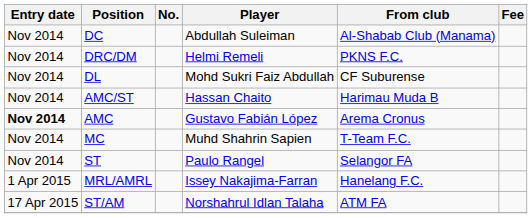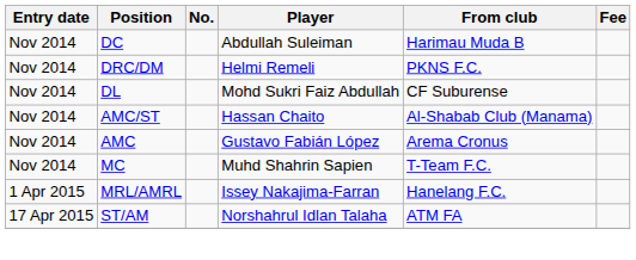 <table class="wikitable sortable">
 <tr>
 <th>Entry date</th>
 <th>Position</th>
 <th>No.</th>
 <th>Player</th>
 <th>From club</th>
 <th>Fee</th>
 </tr>
 <tr>
 <td>Nov 2014</td>
 <td><a href='#'>DC</a></td>
 <td></td>
 <td> Abdullah Suleiman</td>
-<td> <a href='#'>Al-Shabab Club (Manama)</a></td>
+<td> <a href='#'>Harimau Muda B</a></td>
 <td></td>
 </tr>
 <tr>
 <td>Nov 2014</td>
 <td><a href='#'>DRC/DM</a></td>
 <td></td>
 <td> <a href='#'>Helmi Remeli</a></td>
 <td> <a href='#'>PKNS F.C.</a></td>
 <td></td>
 </tr>
 <tr>
 <td>Nov 2014</td>
 <td><a href='#'>DL</a></td>
 <td></td>
 <td> Mohd Sukri Faiz Abdullah</td>
 <td> CF Suburense</td>
 <td></td>
 </tr>
 <tr>
 <td>Nov 2014</td>
 <td><a href='#'>AMC/ST</a></td>
 <td></td>
 <td> <a href='#'>Hassan Chaito</a></td>
-<td> <a href='#'>Harimau Muda B</a></td>
+<td> <a href='#'>Al-Shabab Club (Manama)</a></td>
 <td></td>
 </tr>
 <tr>
-<td><strong>Nov 2014</strong></td>
+<td>Nov 2014</td>
 <td><a href='#'>AMC</a></td>
 <td></td>
 <td> <a href='#'>Gustavo Fabián López</a></td>
 <td> <a href='#'>Arema Cronus</a></td>
 <td></td>
 </tr>
 <tr>
 <td>Nov 2014</td>
 <td><a href='#'>MC</a></td>
 <td></td>
 <td> Muhd Shahrin Sapien</td>
 <td> <a href='#'>T-Team F.C.</a></td>
-<td></td>
-</tr>
-<tr>
-<td>Nov 2014</td>
-<td><a href='#'>ST</a></td>
-<td></td>
-<td> <a href='#'>Paulo Rangel</a></td>
-<td> <a href='#'>Selangor FA</a></td>
 <td></td>
 </tr>
 <tr>
 <td>1 Apr 2015</td>
 <td><a href='#'>MRL/AMRL</a></td>
 <td></td>
 <td> <a href='#'>Issey Nakajima-Farran</a></td>
 <td> <a href='#'>Hanelang F.C.</a></td>
 <td></td>
 </tr>
 <tr>
 <td>17 Apr 2015</td>
 <td><a href='#'>ST/AM</a></td>
 <td></td>
 <td> <a href='#'>Norshahrul Idlan Talaha</a></td>
 <td> <a href='#'>ATM FA</a></td>
 <td></td>
 </tr>
 <tr>
 </tr>
 </table>
